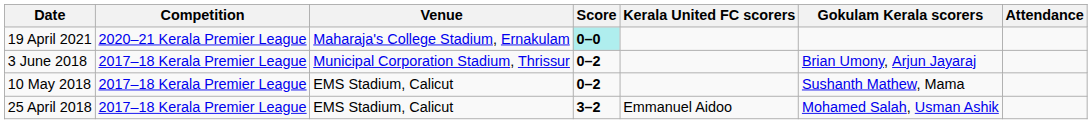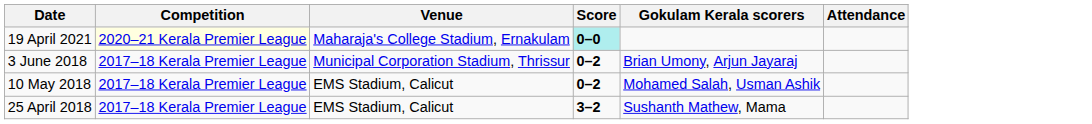 <table class="wikitable sortable">
 <tr>
 <th>Date</th>
 <th>Competition</th>
 <th>Venue</th>
 <th>Score</th>
-<th>Kerala United FC scorers</th>
 <th>Gokulam Kerala scorers</th>
 <th>Attendance</th>
 </tr>
 <tr>
 <td>19 April 2021</td>
-<td><a href='#'>2020–21 Kerala Premier League</a></td>
+<td style="background: lightyellow;"><a href='#'>2020–21 Kerala Premier League</a></td>
 <td><a href='#'>Maharaja's College Stadium</a>, <a href='#'>Ernakulam</a></td>
 <td style="background: paleturquoise;"><strong>0–0</strong></td>
-<td></td>
 <td></td>
 <td></td>
 </tr>
 <tr>
 <td>3 June 2018</td>
 <td><a href='#'>2017–18 Kerala Premier League</a></td>
 <td><a href='#'>Municipal Corporation Stadium</a>, <a href='#'>Thrissur</a></td>
 <td><strong>0–2</strong></td>
-<td></td>
 <td><a href='#'>Brian Umony</a>, <a href='#'>Arjun Jayaraj</a></td>
 <td></td>
 </tr>
 <tr>
 <td>10 May 2018</td>
 <td><a href='#'>2017–18 Kerala Premier League</a></td>
 <td>EMS Stadium, Calicut</td>
 <td><strong>0–2</strong></td>
-<td></td>
-<td><a href='#'>Sushanth Mathew</a>, Mama</td>
+<td><a href='#'>Mohamed Salah</a>, <a href='#'>Usman Ashik</a></td>
 <td></td>
 </tr>
 <tr>
 <td>25 April 2018</td>
 <td><a href='#'>2017–18 Kerala Premier League</a></td>
 <td>EMS Stadium, Calicut</td>
 <td><strong>3–2</strong></td>
-<td>Emmanuel Aidoo</td>
-<td><a href='#'>Mohamed Salah</a>, <a href='#'>Usman Ashik</a></td>
+<td><a href='#'>Sushanth Mathew</a>, Mama</td>
 <td></td>
 </tr>
 </table>
